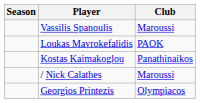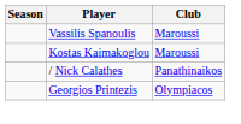 <table class="wikitable sortable">
 <tr>
 <th>Season</th>
 <th>Player</th>
 <th>Club</th>
 </tr>
 <tr>
 <td></td>
 <td> <a href='#'>Vassilis Spanoulis</a></td>
 <td><a href='#'>Maroussi</a></td>
 </tr>
 <tr>
 <td></td>
-<td> <a href='#'>Loukas Mavrokefalidis</a></td>
-<td><a href='#'>PAOK</a></td>
-</tr>
-<tr>
-<td></td>
 <td> <a href='#'>Kostas Kaimakoglou</a></td>
-<td><a href='#'>Panathinaikos</a></td>
+<td><a href='#'>Maroussi</a></td>
 </tr>
 <tr>
 <td></td>
 <td>/ <a href='#'>Nick Calathes</a></td>
-<td><a href='#'>Maroussi</a></td>
+<td><a href='#'>Panathinaikos</a></td>
 </tr>
 <tr>
 <td></td>
 <td> <a href='#'>Georgios Printezis</a></td>
 <td><a href='#'>Olympiacos</a></td>
 </tr>
 </table>
